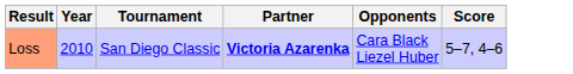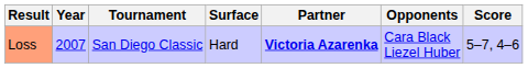 <table class="sortable wikitable">
 <tr>
 <th>Result</th>
 <th>Year</th>
 <th>Tournament</th>
+<th>Surface</th>
 <th>Partner</th>
 <th>Opponents</th>
 <th>Score</th>
 </tr>
 <tr bgcolor=CCCCFF>
 <td bgcolor=ffa07a>Loss</td>
-<td><a href='#'>2010</a></td>
+<td><a href='#'>2007</a></td>
 <td><a href='#'>San Diego Classic</a></td>
+<td>Hard</td>
 <td><strong> <a href='#'>Victoria Azarenka</a></strong></td>
 <td> <a href='#'>Cara Black</a> <br>  <a href='#'>Liezel Huber</a></td>
 <td>5–7, 4–6</td>
 </tr>
 </table>
